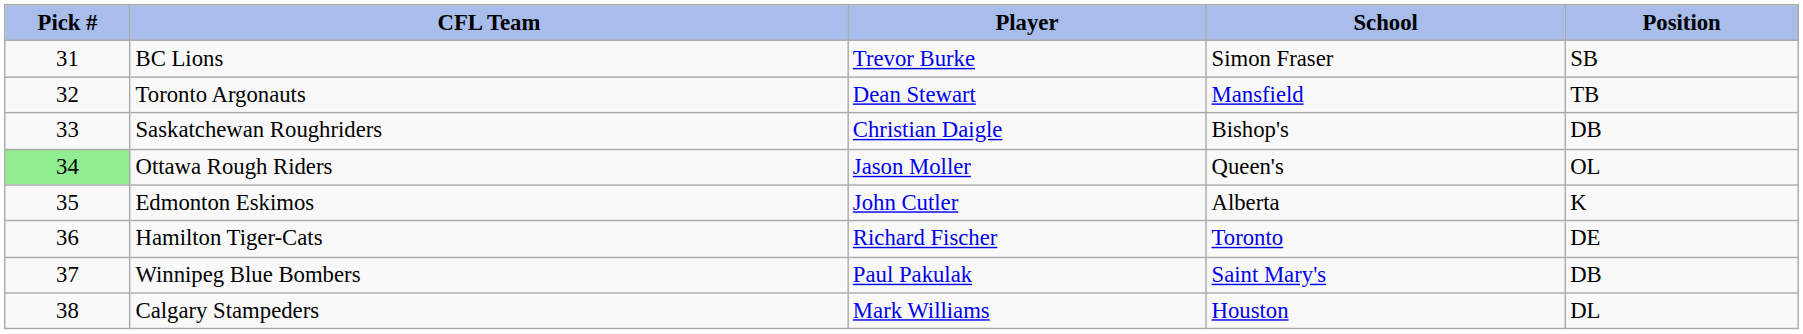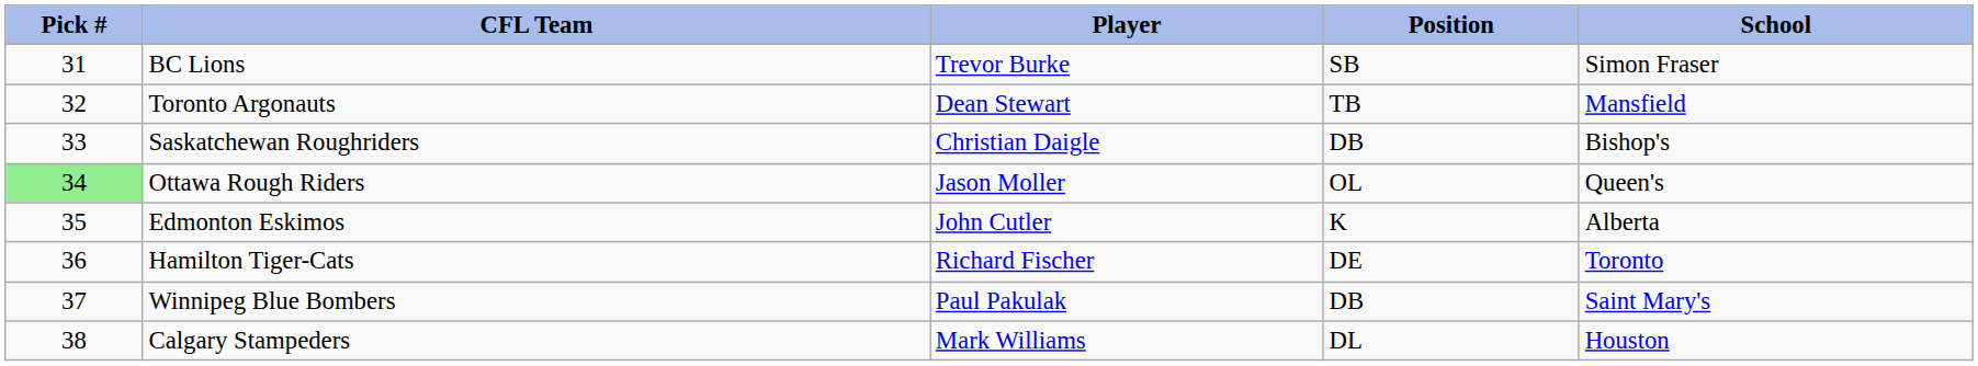 <table class="wikitable" style="width: 100%">
 <tr>
 <th style="background:#A8BDEC;" width=7%>Pick #</th>
 <th width=40% style="background:#A8BDEC;">CFL Team</th>
 <th width=20% style="background:#A8BDEC;">Player</th>
+<th width=13% style="background:#A8BDEC;">Position</th>
 <th width=20% style="background:#A8BDEC;">School</th>
-<th width=13% style="background:#A8BDEC;">Position</th>
 </tr>
 <tr>
 <td align=center>31</td>
 <td>BC Lions</td>
 <td><a href='#'>Trevor Burke</a></td>
+<td>SB</td>
 <td>Simon Fraser</td>
-<td>SB</td>
 </tr>
 <tr>
 <td align=center>32</td>
 <td>Toronto Argonauts</td>
 <td><a href='#'>Dean Stewart</a></td>
+<td>TB</td>
 <td><a href='#'>Mansfield</a></td>
-<td>TB</td>
 </tr>
 <tr>
 <td align=center>33</td>
 <td>Saskatchewan Roughriders</td>
 <td><a href='#'>Christian Daigle</a></td>
+<td>DB</td>
 <td>Bishop's</td>
-<td>DB</td>
 </tr>
 <tr>
 <td align=center style="background: lightgreen;">34</td>
 <td>Ottawa Rough Riders</td>
 <td><a href='#'>Jason Moller</a></td>
+<td>OL</td>
 <td>Queen's</td>
-<td>OL</td>
 </tr>
 <tr>
 <td align=center>35</td>
 <td>Edmonton Eskimos</td>
 <td><a href='#'>John Cutler</a></td>
+<td>K</td>
 <td>Alberta</td>
-<td>K</td>
 </tr>
 <tr>
 <td align=center>36</td>
 <td>Hamilton Tiger-Cats</td>
 <td><a href='#'>Richard Fischer</a></td>
+<td>DE</td>
 <td><a href='#'>Toronto</a></td>
-<td>DE</td>
 </tr>
 <tr>
 <td align=center>37</td>
 <td>Winnipeg Blue Bombers</td>
 <td><a href='#'>Paul Pakulak</a></td>
+<td>DB</td>
 <td><a href='#'>Saint Mary's</a></td>
-<td>DB</td>
 </tr>
 <tr>
 <td align=center>38</td>
 <td>Calgary Stampeders</td>
 <td><a href='#'>Mark Williams</a></td>
+<td>DL</td>
 <td><a href='#'>Houston</a></td>
-<td>DL</td>
 </tr>
 </table>
